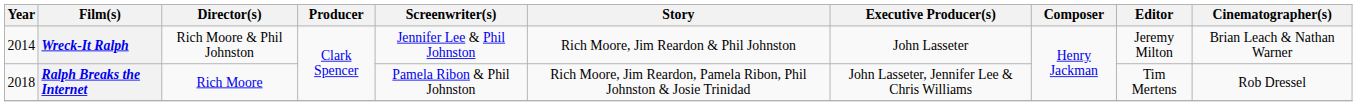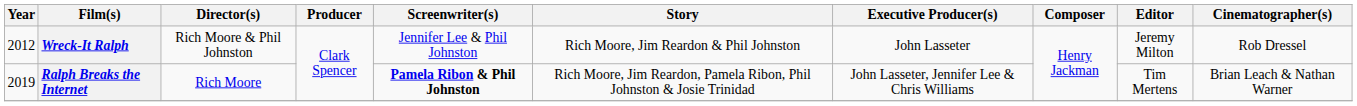 <table class="wikitable" style="text-align:center;">
 <tr>
 <th>Year</th>
 <th>Film(s)</th>
 <th>Director(s)</th>
 <th>Producer</th>
 <th>Screenwriter(s)</th>
 <th>Story</th>
 <th>Executive Producer(s)</th>
 <th>Composer</th>
 <th>Editor</th>
 <th>Cinematographer(s)</th>
 </tr>
 <tr>
-<td>2014</td>
+<td>2012</td>
 <th style="text-align:left"><em><a href='#'>Wreck-It Ralph</a></em></th>
 <td>Rich Moore & Phil Johnston</td>
 <td rowspan="2"><a href='#'>Clark Spencer</a></td>
 <td><a href='#'>Jennifer Lee</a> & <a href='#'>Phil Johnston</a></td>
 <td>Rich Moore, Jim Reardon & Phil Johnston</td>
 <td>John Lasseter</td>
 <td rowspan="2"><a href='#'>Henry Jackman</a></td>
 <td>Jeremy Milton</td>
-<td>Brian Leach & Nathan Warner</td>
+<td>Rob Dressel</td>
 </tr>
 <tr>
-<td>2018</td>
+<td>2019</td>
 <th style="text-align:left"><em><a href='#'>Ralph Breaks the Internet</a></em></th>
 <td><a href='#'>Rich Moore</a></td>
-<td><a href='#'>Pamela Ribon</a> & Phil Johnston</td>
+<td><strong><a href='#'>Pamela Ribon</a> & Phil Johnston</strong></td>
 <td>Rich Moore, Jim Reardon, Pamela Ribon, Phil Johnston & Josie Trinidad</td>
 <td>John Lasseter, Jennifer Lee & Chris Williams</td>
 <td>Tim Mertens</td>
-<td>Rob Dressel</td>
+<td>Brian Leach & Nathan Warner</td>
 </tr>
 <tr>
 </tr>
 </table>
